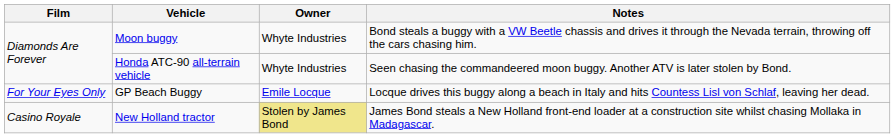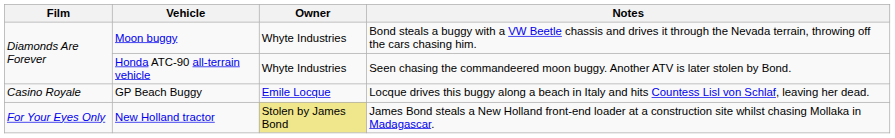 <table class="wikitable sortable">
 <tr>
 <th>Film</th>
 <th>Vehicle</th>
 <th>Owner</th>
 <th>Notes</th>
 </tr>
 <tr>
 <td rowspan="2"><em>Diamonds Are Forever</em></td>
 <td><a href='#'>Moon buggy</a></td>
 <td>Whyte Industries</td>
 <td>Bond steals a buggy with a <a href='#'>VW Beetle</a> chassis and drives it through the Nevada terrain, throwing off the cars chasing him.</td>
 </tr>
 <tr>
 <td><a href='#'>Honda</a> ATC-90 <a href='#'>all-terrain vehicle</a></td>
 <td>Whyte Industries</td>
 <td>Seen chasing the commandeered moon buggy. Another ATV is later stolen by Bond.</td>
 </tr>
 <tr>
-<td><em><a href='#'>For Your Eyes Only</a></em></td>
+<td><em>Casino Royale</em></td>
 <td>GP Beach Buggy</td>
 <td><a href='#'>Emile Locque</a></td>
 <td>Locque drives this buggy along a beach in Italy and hits <a href='#'>Countess Lisl von Schlaf</a>, leaving her dead.</td>
 </tr>
 <tr>
-<td><em>Casino Royale</em></td>
+<td><em><a href='#'>For Your Eyes Only</a></em></td>
 <td><a href='#'>New Holland tractor</a></td>
 <td style="background: khaki;">Stolen by James Bond</td>
 <td>James Bond steals a New Holland front-end loader at a construction site whilst chasing Mollaka in <a href='#'>Madagascar</a>.</td>
 </tr>
 </table>
